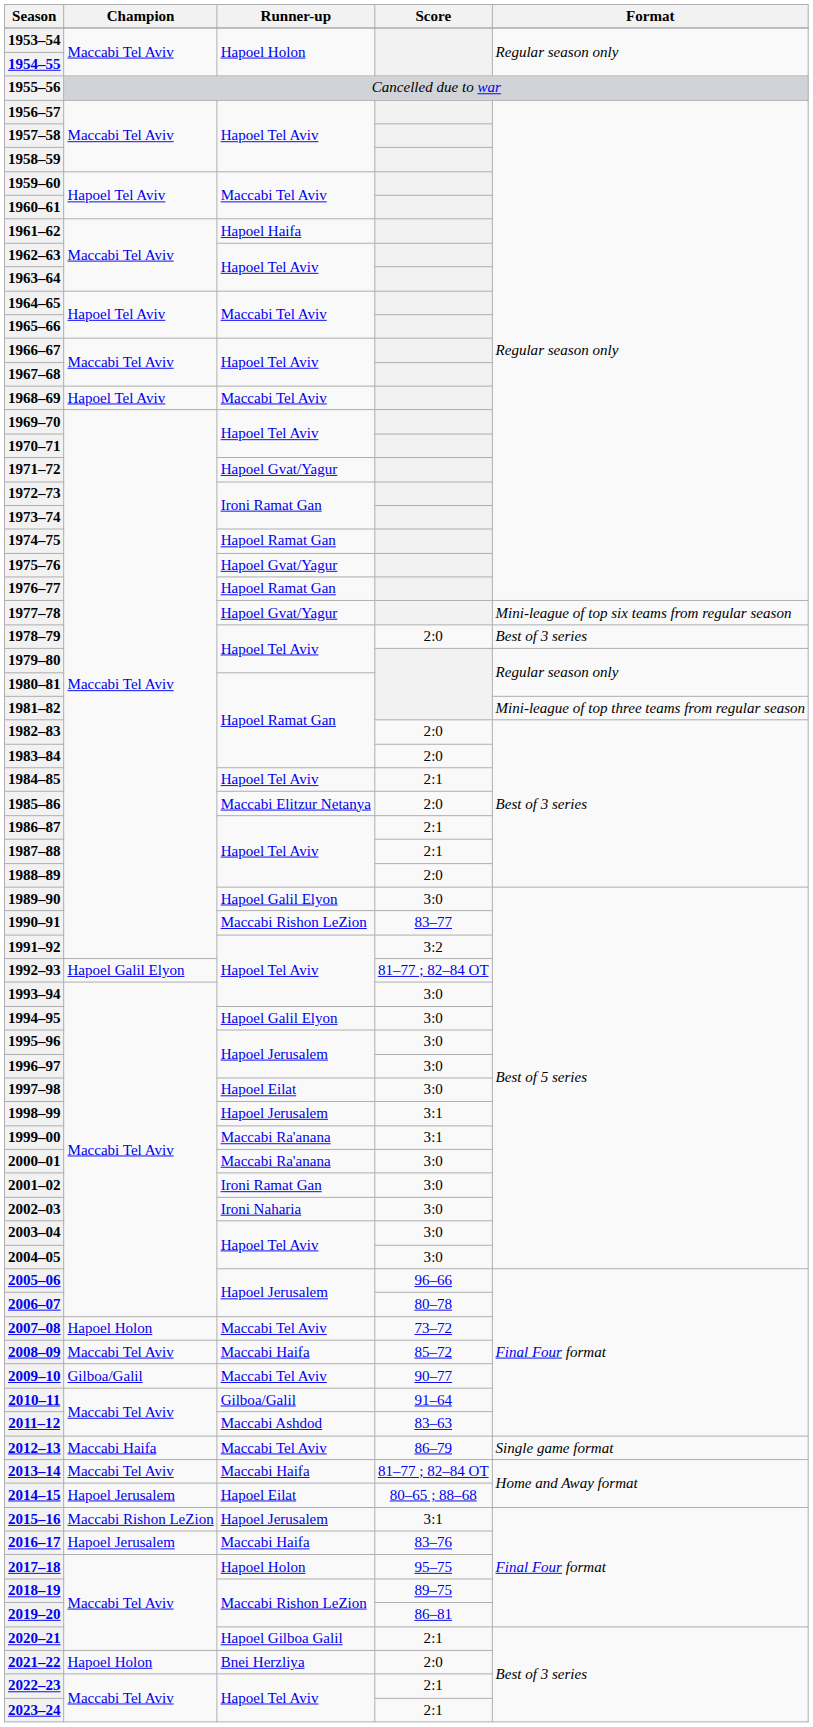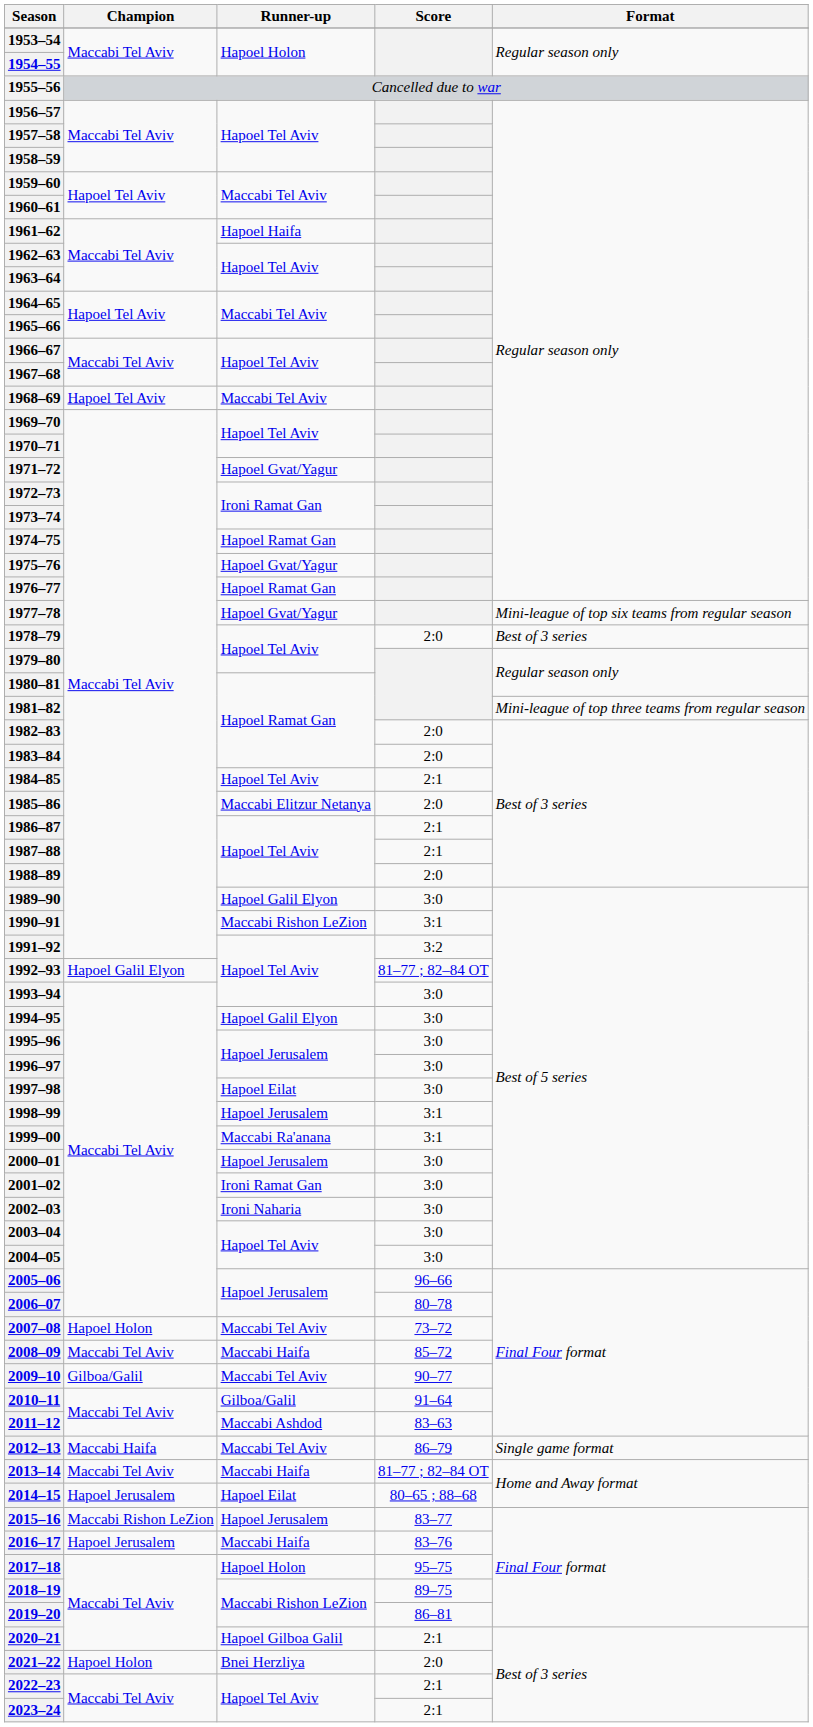 <table class="wikitable">
 <tr style="background:#f0f6fa;">
 <th>Season</th>
 <th>Champion</th>
 <th>Runner-up</th>
 <th>Score</th>
 <th>Format</th>
 </tr>
 <tr>
 </tr>
 <tr>
 <th>1953–54</th>
 <td rowspan=2><a href='#'>Maccabi Tel Aviv</a></td>
 <td rowspan=2><a href='#'>Hapoel Holon</a></td>
 <th rowspan=2></th>
 <td rowspan=2><em>Regular season only</em></td>
 </tr>
 <tr>
 <th><a href='#'>1954–55</a></th>
 </tr>
 <tr>
 <th>1955–56</th>
 <td colspan=4 align=center bgcolor=d0d4d8><em>Cancelled due to <a href='#'>war</a></em></td>
 </tr>
 <tr>
 <th>1956–57</th>
 <td rowspan=3><a href='#'>Maccabi Tel Aviv</a></td>
 <td rowspan=3><a href='#'>Hapoel Tel Aviv</a></td>
 <th></th>
 <td rowspan=21><em>Regular season only</em></td>
 </tr>
 <tr>
 <th>1957–58</th>
 <th></th>
 </tr>
 <tr>
 <th>1958–59</th>
 <th></th>
 </tr>
 <tr>
 <th>1959–60</th>
 <td rowspan=2><a href='#'>Hapoel Tel Aviv</a></td>
 <td rowspan=2><a href='#'>Maccabi Tel Aviv</a></td>
 <th></th>
 </tr>
 <tr>
 <th>1960–61</th>
 <th></th>
 </tr>
 <tr>
 <th>1961–62</th>
 <td rowspan=3><a href='#'>Maccabi Tel Aviv</a></td>
 <td><a href='#'>Hapoel Haifa</a></td>
 <th></th>
 </tr>
 <tr>
 <th>1962–63</th>
 <td rowspan=2><a href='#'>Hapoel Tel Aviv</a></td>
 <th></th>
 </tr>
 <tr>
 <th>1963–64</th>
 <th></th>
 </tr>
 <tr>
 <th>1964–65</th>
 <td rowspan=2><a href='#'>Hapoel Tel Aviv</a></td>
 <td rowspan="2"><a href='#'>Maccabi Tel Aviv</a></td>
 <th></th>
 </tr>
 <tr>
 <th>1965–66</th>
 <th></th>
 </tr>
 <tr>
 <th>1966–67</th>
 <td rowspan=2><a href='#'>Maccabi Tel Aviv</a></td>
 <td rowspan=2><a href='#'>Hapoel Tel Aviv</a></td>
 <th></th>
 </tr>
 <tr>
 <th>1967–68</th>
 <th></th>
 </tr>
 <tr>
 <th>1968–69</th>
 <td><a href='#'>Hapoel Tel Aviv</a></td>
 <td><a href='#'>Maccabi Tel Aviv</a></td>
 <th></th>
 </tr>
 <tr>
 <th>1969–70</th>
 <td rowspan=23><a href='#'>Maccabi Tel Aviv</a></td>
 <td rowspan=2><a href='#'>Hapoel Tel Aviv</a></td>
 <th></th>
 </tr>
 <tr>
 <th>1970–71</th>
 <th></th>
 </tr>
 <tr>
 <th>1971–72</th>
 <td><a href='#'>Hapoel Gvat/Yagur</a></td>
 <th></th>
 </tr>
 <tr>
 <th>1972–73</th>
 <td rowspan=2><a href='#'>Ironi Ramat Gan</a></td>
 <th></th>
 </tr>
 <tr>
 <th>1973–74</th>
 <th></th>
 </tr>
 <tr>
 <th>1974–75</th>
 <td><a href='#'>Hapoel Ramat Gan</a></td>
 <th></th>
 </tr>
 <tr>
 <th>1975–76</th>
 <td><a href='#'>Hapoel Gvat/Yagur</a></td>
 <th></th>
 </tr>
 <tr>
 <th>1976–77</th>
 <td><a href='#'>Hapoel Ramat Gan</a></td>
 <th></th>
 </tr>
 <tr>
 <th>1977–78</th>
 <td><a href='#'>Hapoel Gvat/Yagur</a></td>
 <th></th>
 <td><em>Mini-league of top six teams from regular season</em></td>
 </tr>
 <tr>
 <th>1978–79</th>
 <td rowspan=2><a href='#'>Hapoel Tel Aviv</a></td>
 <td align=center>2:0</td>
 <td><em>Best of 3 series</em></td>
 </tr>
 <tr>
 <th>1979–80</th>
 <th rowspan=3></th>
 <td rowspan=2><em>Regular season only</em></td>
 </tr>
 <tr>
 <th>1980–81</th>
 <td rowspan=4><a href='#'>Hapoel Ramat Gan</a></td>
 </tr>
 <tr>
 <th>1981–82</th>
 <td><em>Mini-league of top three teams from regular season</em></td>
 </tr>
 <tr>
 <th>1982–83</th>
 <td align=center>2:0</td>
 <td rowspan=7><em>Best of 3 series</em></td>
 </tr>
 <tr>
 <th>1983–84</th>
 <td align=center>2:0</td>
 </tr>
 <tr>
 <th>1984–85</th>
 <td><a href='#'>Hapoel Tel Aviv</a></td>
 <td align=center>2:1</td>
 </tr>
 <tr>
 <th>1985–86</th>
 <td><a href='#'>Maccabi Elitzur Netanya</a></td>
 <td align=center>2:0</td>
 </tr>
 <tr>
 <th>1986–87</th>
 <td rowspan=3><a href='#'>Hapoel Tel Aviv</a></td>
 <td align=center>2:1</td>
 </tr>
 <tr>
 <th>1987–88</th>
 <td align=center>2:1</td>
 </tr>
 <tr>
 <th>1988–89</th>
 <td align=center>2:0</td>
 </tr>
 <tr>
 <th>1989–90</th>
 <td><a href='#'>Hapoel Galil Elyon</a></td>
 <td align=center>3:0</td>
 <td rowspan=16><em>Best of 5 series</em></td>
 </tr>
 <tr>
 <th>1990–91</th>
 <td><a href='#'>Maccabi Rishon LeZion</a></td>
-<td align=center><a href='#'>83–77</a></td>
+<td align=center>3:1</td>
 </tr>
 <tr>
 <th>1991–92</th>
 <td rowspan=3><a href='#'>Hapoel Tel Aviv</a></td>
 <td align=center>3:2</td>
 </tr>
 <tr>
 <th>1992–93</th>
 <td><a href='#'>Hapoel Galil Elyon</a></td>
 <td align=center><a href='#'>81–77 ; 82–84 OT</a></td>
 </tr>
 <tr>
 <th>1993–94</th>
 <td rowspan=14><a href='#'>Maccabi Tel Aviv</a></td>
 <td align=center>3:0</td>
 </tr>
 <tr>
 <th>1994–95</th>
 <td><a href='#'>Hapoel Galil Elyon</a></td>
 <td align=center>3:0</td>
 </tr>
 <tr>
 <th>1995–96</th>
 <td rowspan=2><a href='#'>Hapoel Jerusalem</a></td>
 <td align=center>3:0</td>
 </tr>
 <tr>
 <th>1996–97</th>
 <td align=center>3:0</td>
 </tr>
 <tr>
 <th>1997–98</th>
 <td><a href='#'>Hapoel Eilat</a></td>
 <td align=center>3:0</td>
 </tr>
 <tr>
 <th>1998–99</th>
 <td><a href='#'>Hapoel Jerusalem</a></td>
 <td align=center>3:1</td>
 </tr>
 <tr>
 <th>1999–00</th>
 <td><a href='#'>Maccabi Ra'anana</a></td>
 <td align=center>3:1</td>
 </tr>
 <tr>
 <th>2000–01</th>
-<td><a href='#'>Maccabi Ra'anana</a></td>
+<td><a href='#'>Hapoel Jerusalem</a></td>
 <td align=center>3:0</td>
 </tr>
 <tr>
 <th>2001–02</th>
 <td><a href='#'>Ironi Ramat Gan</a></td>
 <td align=center>3:0</td>
 </tr>
 <tr>
 <th>2002–03</th>
 <td><a href='#'>Ironi Naharia</a></td>
 <td align=center>3:0</td>
 </tr>
 <tr>
 <th>2003–04</th>
 <td rowspan=2><a href='#'>Hapoel Tel Aviv</a></td>
 <td align=center>3:0</td>
 </tr>
 <tr>
 <th>2004–05</th>
 <td align=center>3:0</td>
 </tr>
 <tr>
 <th><a href='#'>2005–06</a></th>
 <td rowspan=2><a href='#'>Hapoel Jerusalem</a></td>
 <td align=center><a href='#'>96–66</a></td>
 <td rowspan=7><em><a href='#'>Final Four</a> format</em></td>
 </tr>
 <tr>
 <th><a href='#'>2006–07</a></th>
 <td align=center><a href='#'>80–78</a></td>
 </tr>
 <tr>
 <th><a href='#'>2007–08</a></th>
 <td><a href='#'>Hapoel Holon</a></td>
 <td><a href='#'>Maccabi Tel Aviv</a></td>
 <td align=center><a href='#'>73–72</a></td>
 </tr>
 <tr>
 <th><a href='#'>2008–09</a></th>
 <td><a href='#'>Maccabi Tel Aviv</a></td>
 <td><a href='#'>Maccabi Haifa</a></td>
 <td align=center><a href='#'>85–72</a></td>
 </tr>
 <tr>
 <th><a href='#'>2009–10</a></th>
 <td><a href='#'>Gilboa/Galil</a></td>
 <td><a href='#'>Maccabi Tel Aviv</a></td>
 <td align=center><a href='#'>90–77</a></td>
 </tr>
 <tr>
 <th><a href='#'>2010–11</a></th>
 <td rowspan=2><a href='#'>Maccabi Tel Aviv</a></td>
 <td><a href='#'>Gilboa/Galil</a></td>
 <td align=center><a href='#'>91–64</a></td>
 </tr>
 <tr>
 <th><a href='#'>2011–12</a></th>
 <td><a href='#'>Maccabi Ashdod</a></td>
 <td align=center><a href='#'>83–63</a></td>
 </tr>
 <tr>
 <th><a href='#'>2012–13</a></th>
 <td><a href='#'>Maccabi Haifa</a></td>
 <td><a href='#'>Maccabi Tel Aviv</a></td>
 <td align=center><a href='#'>86–79</a></td>
 <td><em>Single game format</em></td>
 </tr>
 <tr>
 <th><a href='#'>2013–14</a></th>
 <td><a href='#'>Maccabi Tel Aviv</a></td>
 <td><a href='#'>Maccabi Haifa</a></td>
 <td align=center><a href='#'>81–77 ; 82–84 OT</a></td>
 <td rowspan=2><em>Home and Away format</em></td>
 </tr>
 <tr>
 <th><a href='#'>2014–15</a></th>
 <td><a href='#'>Hapoel Jerusalem</a></td>
 <td><a href='#'>Hapoel Eilat</a></td>
 <td align=center><a href='#'>80–65 ; 88–68</a></td>
 </tr>
 <tr>
 <th><a href='#'>2015–16</a></th>
 <td><a href='#'>Maccabi Rishon LeZion</a></td>
 <td><a href='#'>Hapoel Jerusalem</a></td>
-<td align=center>3:1</td>
+<td align=center><a href='#'>83–77</a></td>
 <td rowspan=5><em><a href='#'>Final Four</a> format</em></td>
 </tr>
 <tr>
 <th><a href='#'>2016–17</a></th>
 <td><a href='#'>Hapoel Jerusalem</a></td>
 <td><a href='#'>Maccabi Haifa</a></td>
 <td align=center><a href='#'>83–76</a></td>
 </tr>
 <tr>
 <th><a href='#'>2017–18</a></th>
 <td rowspan=4><a href='#'>Maccabi Tel Aviv</a></td>
 <td><a href='#'>Hapoel Holon</a></td>
 <td align=center><a href='#'>95–75</a></td>
 </tr>
 <tr>
 <th><a href='#'>2018–19</a></th>
 <td rowspan=2><a href='#'>Maccabi Rishon LeZion</a></td>
 <td align=center><a href='#'>89–75</a></td>
 </tr>
 <tr>
 <th><a href='#'>2019–20</a></th>
 <td align=center><a href='#'>86–81</a></td>
 </tr>
 <tr>
 <th><a href='#'>2020–21</a></th>
 <td><a href='#'>Hapoel Gilboa Galil</a></td>
 <td align=center>2:1</td>
 <td rowspan=4><em>Best of 3 series</em></td>
 </tr>
 <tr>
 <th><a href='#'>2021–22</a></th>
 <td><a href='#'>Hapoel Holon</a></td>
 <td><a href='#'>Bnei Herzliya</a></td>
 <td align=center>2:0</td>
 </tr>
 <tr>
 <th><a href='#'>2022–23</a></th>
 <td rowspan=2><a href='#'>Maccabi Tel Aviv</a></td>
 <td rowspan=2><a href='#'>Hapoel Tel Aviv</a></td>
 <td align=center>2:1</td>
 </tr>
 <tr>
 <th><a href='#'>2023–24</a></th>
 <td align=center>2:1</td>
 </tr>
 </table>
